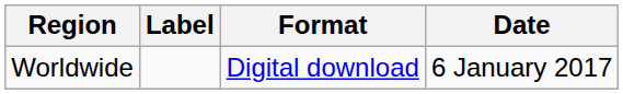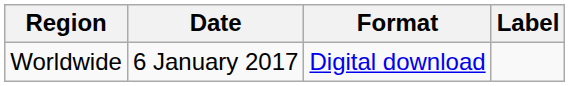 <table class=wikitable>
 <tr>
 <th>Region</th>
+<th>Date</th>
+<th>Format</th>
 <th>Label</th>
-<th>Format</th>
-<th>Date</th>
 </tr>
 <tr>
 <td>Worldwide</td>
+<td>6 January 2017</td>
+<td><a href='#'>Digital download</a></td>
 <td></td>
-<td><a href='#'>Digital download</a></td>
-<td>6 January 2017</td>
 </tr>
 </table>
